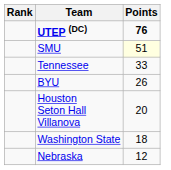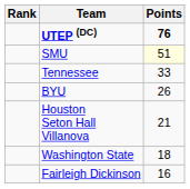 <table class="wikitable sortable" style="text-align:center">
 <tr>
 <th>Rank</th>
 <th>Team</th>
 <th>Points</th>
 </tr>
 <tr>
 <td></td>
 <td align="left"><strong><a href='#'>UTEP</a></strong> <sup><strong>(DC)</strong></sup></td>
 <td><strong>76</strong></td>
 </tr>
 <tr>
 <td></td>
 <td align="left"><a href='#'>SMU</a></td>
 <td style="background: lightyellow;">51</td>
 </tr>
 <tr>
 <td></td>
 <td align="left"><a href='#'>Tennessee</a></td>
 <td>33</td>
 </tr>
 <tr>
 <td></td>
 <td align="left"><a href='#'>BYU</a></td>
 <td>26</td>
 </tr>
 <tr>
 <td></td>
 <td align="left"><a href='#'>Houston</a><br><a href='#'>Seton Hall</a><br><a href='#'>Villanova</a></td>
-<td>20</td>
+<td>21</td>
 </tr>
 <tr>
 <td></td>
 <td align="left"><a href='#'>Washington State</a></td>
 <td>18</td>
 </tr>
 <tr>
 <td></td>
-<td align="left"><a href='#'>Nebraska</a></td>
-<td>12</td>
+<td align="left"><a href='#'>Fairleigh Dickinson</a></td>
+<td>16</td>
 </tr>
 </table>
